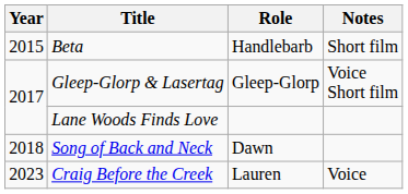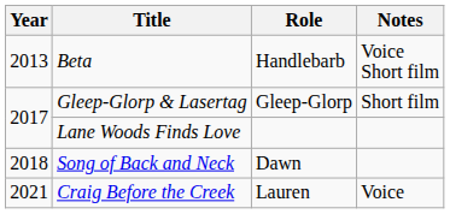 <table class="wikitable">
 <tr>
 <th>Year</th>
 <th>Title</th>
 <th>Role</th>
 <th>Notes</th>
 </tr>
 <tr>
-<td>2015</td>
+<td>2013</td>
 <td><em>Beta</em></td>
 <td>Handlebarb</td>
-<td>Short film</td>
+<td>Voice<br>Short film</td>
 </tr>
 <tr>
 <td rowspan="2">2017</td>
 <td><em>Gleep-Glorp & Lasertag</em></td>
 <td>Gleep-Glorp</td>
-<td>Voice<br>Short film</td>
+<td>Short film</td>
 </tr>
 <tr>
 <td><em>Lane Woods Finds Love</em></td>
 <td></td>
 <td></td>
 </tr>
 <tr>
 <td>2018</td>
 <td><em><a href='#'>Song of Back and Neck</a></em></td>
 <td>Dawn</td>
 <td></td>
 </tr>
 <tr>
-<td>2023</td>
+<td>2021</td>
 <td><em><a href='#'>Craig Before the Creek</a></em></td>
 <td>Lauren</td>
 <td>Voice</td>
 </tr>
 </table>
